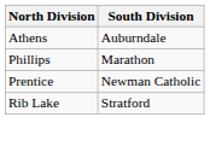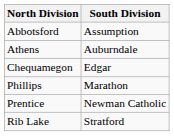 <table class="wikitable">
 <tr>
 <th>North Division</th>
 <th>South Division</th>
 </tr>
 <tr>
+<td>Abbotsford</td>
+<td>Assumption</td>
+</tr>
+<tr>
 <td>Athens</td>
 <td>Auburndale</td>
+</tr>
+<tr>
+<td>Chequamegon</td>
+<td>Edgar</td>
 </tr>
 <tr>
 <td>Phillips</td>
 <td>Marathon</td>
 </tr>
 <tr>
 <td>Prentice</td>
 <td>Newman Catholic</td>
 </tr>
 <tr>
 <td>Rib Lake</td>
 <td>Stratford</td>
 </tr>
 </table>
